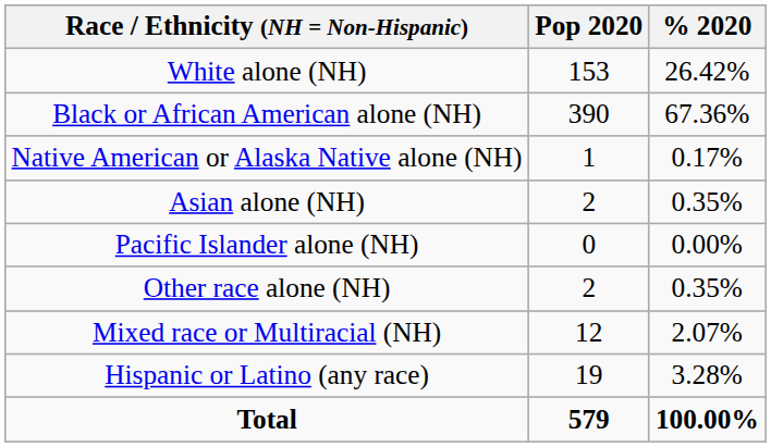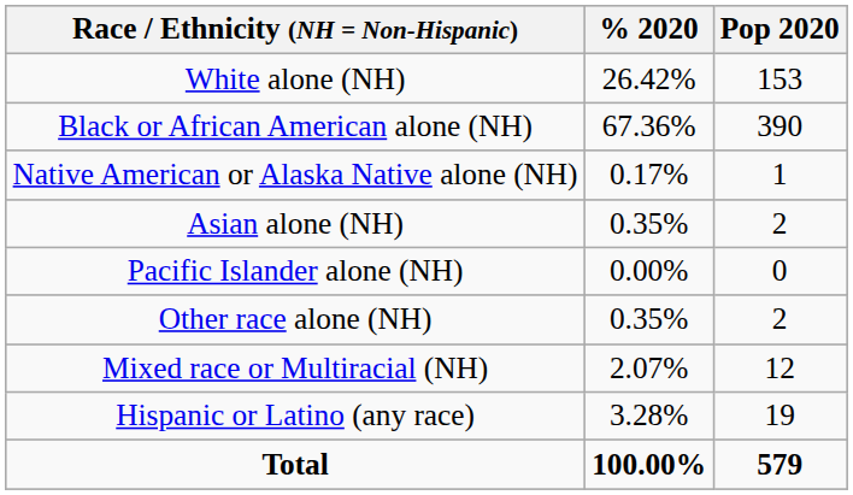 <table class="wikitable" style="text-align:center;">
 <tr>
 <th>Race / Ethnicity <small>(<em>NH = Non-Hispanic</em>)</small></th>
+<th>% 2020</th>
 <th>Pop 2020</th>
-<th>% 2020</th>
 </tr>
 <tr>
 <td><a href='#'>White</a> alone (NH)</td>
+<td>26.42%</td>
 <td>153</td>
-<td>26.42%</td>
 </tr>
 <tr>
 <td><a href='#'>Black or African American</a> alone (NH)</td>
+<td>67.36%</td>
 <td>390</td>
-<td>67.36%</td>
 </tr>
 <tr>
 <td><a href='#'>Native American</a> or <a href='#'>Alaska Native</a> alone (NH)</td>
+<td>0.17%</td>
 <td>1</td>
-<td>0.17%</td>
 </tr>
 <tr>
 <td><a href='#'>Asian</a> alone (NH)</td>
+<td>0.35%</td>
 <td>2</td>
-<td>0.35%</td>
 </tr>
 <tr>
 <td><a href='#'>Pacific Islander</a> alone (NH)</td>
+<td>0.00%</td>
 <td>0</td>
-<td>0.00%</td>
 </tr>
 <tr>
 <td><a href='#'>Other race</a> alone (NH)</td>
+<td>0.35%</td>
 <td>2</td>
-<td>0.35%</td>
 </tr>
 <tr>
 <td><a href='#'>Mixed race or Multiracial</a> (NH)</td>
+<td>2.07%</td>
 <td>12</td>
-<td>2.07%</td>
 </tr>
 <tr>
 <td><a href='#'>Hispanic or Latino</a> (any race)</td>
+<td>3.28%</td>
 <td>19</td>
-<td>3.28%</td>
 </tr>
 <tr>
 <td><strong>Total</strong></td>
+<td><strong>100.00%</strong></td>
 <td><strong>579</strong></td>
-<td><strong>100.00%</strong></td>
 </tr>
 </table>
